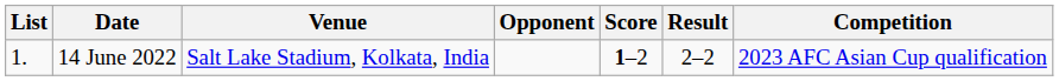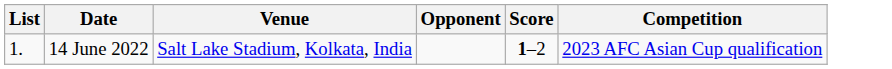 <table class="wikitable">
 <tr>
 <th>List</th>
 <th>Date</th>
 <th>Venue</th>
 <th>Opponent</th>
 <th>Score</th>
-<th>Result</th>
 <th>Competition</th>
 </tr>
 <tr>
 <td>1.</td>
 <td>14 June 2022</td>
 <td><a href='#'>Salt Lake Stadium</a>, <a href='#'>Kolkata</a>, <a href='#'>India</a></td>
 <td></td>
 <td align=center><strong>1</strong>–2</td>
-<td align=center>2–2</td>
 <td><a href='#'>2023 AFC Asian Cup qualification</a></td>
 </tr>
 </table>
